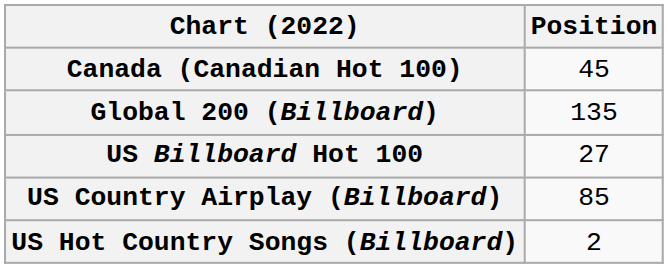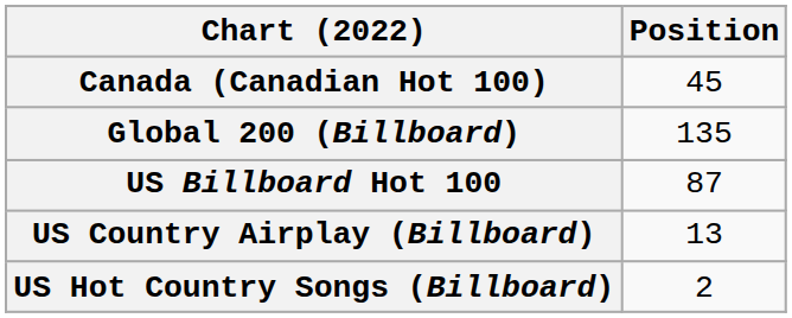 <table class="wikitable sortable plainrowheaders" style="text-align:center">
 <tr>
 <th scope="col">Chart (2022)</th>
 <th scope="col">Position</th>
 </tr>
 <tr>
 <th scope="row">Canada (Canadian Hot 100)</th>
 <td>45</td>
 </tr>
 <tr>
 <th scope="row">Global 200 (<em>Billboard</em>)</th>
 <td>135</td>
 </tr>
 <tr>
 <th scope="row">US <em>Billboard</em> Hot 100</th>
-<td>27</td>
+<td>87</td>
 </tr>
 <tr>
 <th scope="row">US Country Airplay (<em>Billboard</em>)</th>
-<td>85</td>
+<td>13</td>
 </tr>
 <tr>
 <th scope="row">US Hot Country Songs (<em>Billboard</em>)</th>
 <td>2</td>
 </tr>
 </table>
